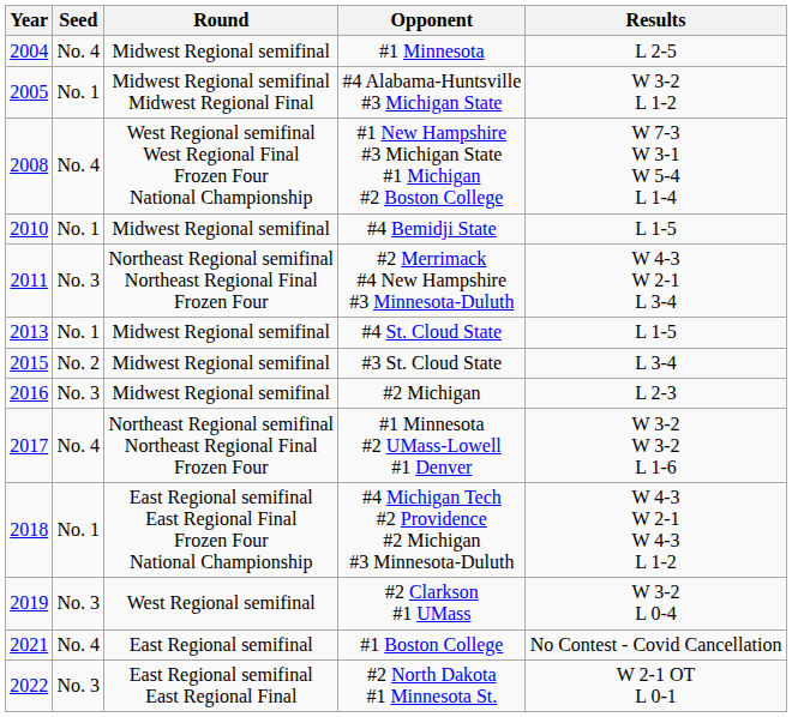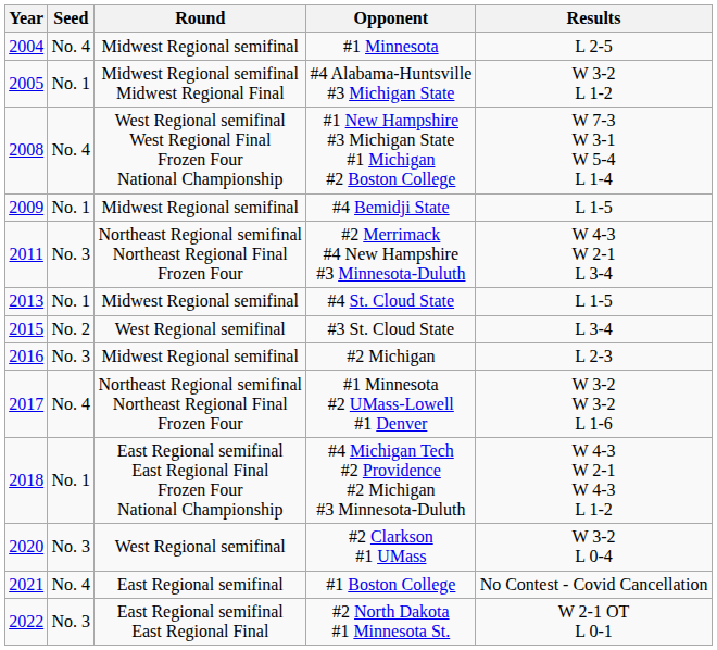 <table class="wikitable">
 <tr>
 <th>Year</th>
 <th>Seed</th>
 <th>Round</th>
 <th>Opponent</th>
 <th>Results</th>
 </tr>
 <tr align="center">
 <td><a href='#'>2004</a></td>
 <td>No. 4</td>
 <td>Midwest Regional semifinal</td>
 <td>#1 <a href='#'>Minnesota</a></td>
 <td>L 2-5</td>
 </tr>
 <tr align="center">
 <td><a href='#'>2005</a></td>
 <td>No. 1</td>
 <td>Midwest Regional semifinal<br>Midwest Regional Final</td>
 <td>#4 Alabama-Huntsville<br>#3 <a href='#'>Michigan State</a></td>
 <td>W 3-2<br>L 1-2</td>
 </tr>
 <tr align="center">
 <td><a href='#'>2008</a></td>
 <td>No. 4</td>
 <td>West Regional semifinal<br>West Regional Final<br>Frozen Four<br>National Championship</td>
 <td>#1 <a href='#'>New Hampshire</a><br>#3 Michigan State<br>#1 <a href='#'>Michigan</a><br>#2 <a href='#'>Boston College</a></td>
 <td>W 7-3<br>W 3-1<br>W 5-4<br>L 1-4</td>
 </tr>
 <tr align="center">
-<td><a href='#'>2010</a></td>
+<td><a href='#'>2009</a></td>
 <td>No. 1</td>
 <td>Midwest Regional semifinal</td>
 <td>#4 <a href='#'>Bemidji State</a></td>
 <td>L 1-5</td>
 </tr>
 <tr align="center">
 <td><a href='#'>2011</a></td>
 <td>No. 3</td>
 <td>Northeast Regional semifinal<br>Northeast Regional Final<br>Frozen Four</td>
 <td>#2 <a href='#'>Merrimack</a><br>#4 New Hampshire<br>#3 <a href='#'>Minnesota-Duluth</a></td>
 <td>W 4-3<br>W 2-1<br>L 3-4</td>
 </tr>
 <tr align="center">
 <td><a href='#'>2013</a></td>
 <td>No. 1</td>
 <td>Midwest Regional semifinal</td>
 <td>#4 <a href='#'>St. Cloud State</a></td>
 <td>L 1-5</td>
 </tr>
 <tr align="center">
 <td><a href='#'>2015</a></td>
 <td>No. 2</td>
-<td>Midwest Regional semifinal</td>
+<td>West Regional semifinal</td>
 <td>#3 St. Cloud State</td>
 <td>L 3-4</td>
 </tr>
 <tr align="center">
 <td><a href='#'>2016</a></td>
 <td>No. 3</td>
 <td>Midwest Regional semifinal</td>
 <td>#2 Michigan</td>
 <td>L 2-3</td>
 </tr>
 <tr align="center">
 <td><a href='#'>2017</a></td>
 <td>No. 4</td>
 <td>Northeast Regional semifinal<br>Northeast Regional Final<br>Frozen Four</td>
 <td>#1 Minnesota<br>#2 <a href='#'>UMass-Lowell</a><br>#1 <a href='#'>Denver</a></td>
 <td>W 3-2<br> W 3-2<br> L 1-6<br></td>
 </tr>
 <tr align="center">
 <td><a href='#'>2018</a></td>
 <td>No. 1</td>
 <td>East Regional semifinal<br>East Regional Final<br>Frozen Four <br> National Championship</td>
 <td>#4 <a href='#'>Michigan Tech</a><br>#2 <a href='#'>Providence</a><br>#2 Michigan <br> #3 Minnesota-Duluth</td>
 <td>W 4-3<br> W 2-1<br> W 4-3<br> L 1-2</td>
 </tr>
 <tr align="center">
-<td><a href='#'>2019</a></td>
+<td><a href='#'>2020</a></td>
 <td>No. 3</td>
 <td>West Regional semifinal</td>
 <td>#2 <a href='#'>Clarkson</a><br>#1 <a href='#'>UMass</a></td>
 <td>W 3-2<br>L 0-4</td>
 </tr>
 <tr align="center">
 <td><a href='#'>2021</a></td>
 <td>No. 4</td>
 <td>East Regional semifinal</td>
 <td>#1 <a href='#'>Boston College</a></td>
 <td>No Contest - Covid Cancellation</td>
 </tr>
 <tr align="center">
 <td><a href='#'>2022</a></td>
 <td>No. 3</td>
 <td>East Regional semifinal<br>East Regional Final</td>
 <td>#2 <a href='#'>North Dakota</a><br>#1 <a href='#'>Minnesota St.</a></td>
 <td>W 2-1 OT<br>L 0-1</td>
 </tr>
 </table>
